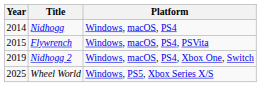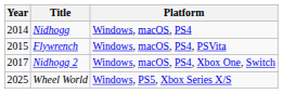 <table class="wikitable sortable">
 <tr>
 <th>Year</th>
 <th>Title</th>
 <th>Platform</th>
 </tr>
 <tr>
 <td>2014</td>
 <td><em><a href='#'>Nidhogg</a></em></td>
 <td><a href='#'>Windows</a>, <a href='#'>macOS</a>, <a href='#'>PS4</a></td>
 </tr>
 <tr>
 <td>2015</td>
 <td><em><a href='#'>Flywrench</a></em></td>
 <td><a href='#'>Windows</a>, <a href='#'>macOS</a>, <a href='#'>PS4</a>, <a href='#'>PSVita</a></td>
 </tr>
 <tr>
-<td>2019</td>
+<td>2017</td>
 <td><em><a href='#'>Nidhogg 2</a></em></td>
 <td><a href='#'>Windows</a>, <a href='#'>macOS</a>, <a href='#'>PS4</a>, <a href='#'>Xbox One</a>, <a href='#'>Switch</a></td>
 </tr>
 <tr>
 <td>2025</td>
 <td><em>Wheel World</em></td>
 <td><a href='#'>Windows</a>, <a href='#'>PS5</a>, <a href='#'>Xbox Series X/S</a></td>
 </tr>
 </table>
